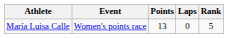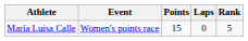 <table class=wikitable style="font-size:90%">
 <tr>
 <th>Athlete</th>
 <th>Event</th>
 <th>Points</th>
 <th>Laps</th>
 <th>Rank</th>
 </tr>
 <tr align=center>
 <td align=left><a href='#'>María Luisa Calle</a></td>
 <td align=left><a href='#'>Women's points race</a></td>
-<td>13</td>
+<td>15</td>
 <td>0</td>
 <td>5</td>
 </tr>
 </table>
